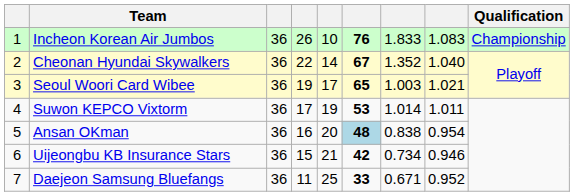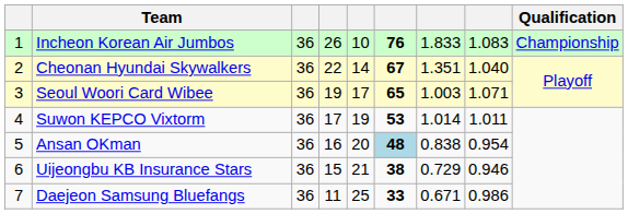 <table class="wikitable" style="text-align:center;">
 <tr>
 <th width=20></th>
 <th width=250>Team</th>
 <th width=20></th>
 <th width=20></th>
 <th width=20></th>
 <th width=35></th>
 <th width=35></th>
 <th width=35></th>
 <th width=50>Qualification</th>
 </tr>
 <tr bgcolor=#ccffcc>
 <td>1</td>
 <td align=left><a href='#'>Incheon Korean Air Jumbos</a></td>
 <td>36</td>
 <td>26</td>
 <td>10</td>
 <td><strong>76</strong></td>
 <td>1.833</td>
 <td>1.083</td>
 <td><a href='#'>Championship</a></td>
 </tr>
 <tr bgcolor=#fffccc>
 <td>2</td>
 <td align=left><a href='#'>Cheonan Hyundai Skywalkers</a></td>
 <td>36</td>
 <td>22</td>
 <td>14</td>
 <td><strong>67</strong></td>
-<td>1.352</td>
+<td>1.351</td>
 <td>1.040</td>
 <td rowspan="2"><a href='#'>Playoff</a></td>
 </tr>
 <tr bgcolor=#fffccc>
 <td>3</td>
 <td align=left><a href='#'>Seoul Woori Card Wibee</a></td>
 <td>36</td>
 <td>19</td>
 <td>17</td>
 <td><strong>65</strong></td>
 <td>1.003</td>
-<td>1.021</td>
+<td>1.071</td>
 </tr>
 <tr>
 <td>4</td>
 <td align=left><a href='#'>Suwon KEPCO Vixtorm</a></td>
 <td>36</td>
 <td>17</td>
 <td>19</td>
 <td><strong>53</strong></td>
 <td>1.014</td>
 <td>1.011</td>
 </tr>
 <tr>
 <td>5</td>
 <td align=left><a href='#'>Ansan OKman</a></td>
 <td>36</td>
 <td>16</td>
 <td>20</td>
 <td style="background: lightblue;"><strong>48</strong></td>
 <td>0.838</td>
 <td>0.954</td>
 </tr>
 <tr>
 <td>6</td>
 <td align=left><a href='#'>Uijeongbu KB Insurance Stars</a></td>
 <td>36</td>
 <td>15</td>
 <td>21</td>
-<td><strong>42</strong></td>
-<td>0.734</td>
+<td><strong>38</strong></td>
+<td>0.729</td>
 <td>0.946</td>
 </tr>
 <tr>
 <td>7</td>
 <td align=left><a href='#'>Daejeon Samsung Bluefangs</a></td>
 <td>36</td>
 <td>11</td>
 <td>25</td>
 <td><strong>33</strong></td>
 <td>0.671</td>
-<td>0.952</td>
+<td>0.986</td>
 </tr>
 </table>
